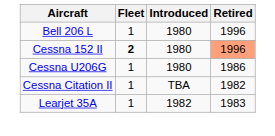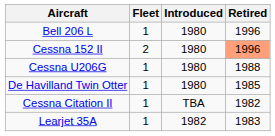 <table class="wikitable" style="margin:1em auto; border-collapse:collapse;text-align:center">
 <tr>
 <th>Aircraft</th>
 <th>Fleet</th>
 <th>Introduced</th>
 <th>Retired</th>
 </tr>
 <tr>
 <td><a href='#'>Bell 206 L</a></td>
 <td>1</td>
 <td>1980</td>
 <td>1996</td>
 </tr>
 <tr>
 <td><a href='#'>Cessna 152 II</a></td>
-<td><strong>2</strong></td>
+<td>2</td>
 <td>1980</td>
 <td style="background: lightsalmon;">1996</td>
 </tr>
 <tr>
 <td><a href='#'>Cessna U206G</a></td>
 <td>1</td>
 <td>1980</td>
-<td>1986</td>
+<td>1988</td>
+</tr>
+<tr>
+<td><a href='#'>De Havilland Twin Otter</a></td>
+<td>1</td>
+<td>1980</td>
+<td>1985</td>
 </tr>
 <tr>
 <td><a href='#'>Cessna Citation II</a></td>
 <td>1</td>
 <td>TBA</td>
 <td>1982</td>
 </tr>
 <tr>
 <td><a href='#'>Learjet 35A</a></td>
 <td>1</td>
 <td>1982</td>
 <td>1983</td>
 </tr>
 </table>
